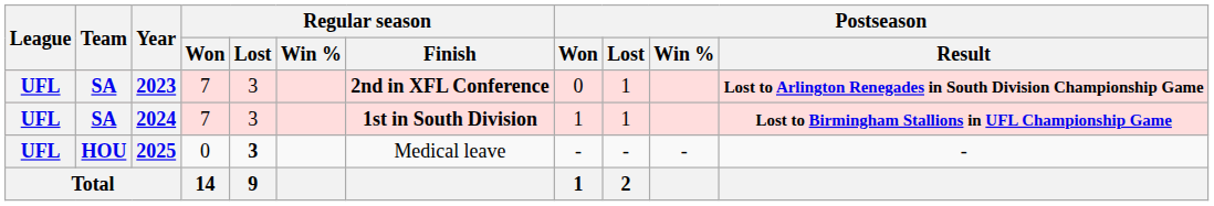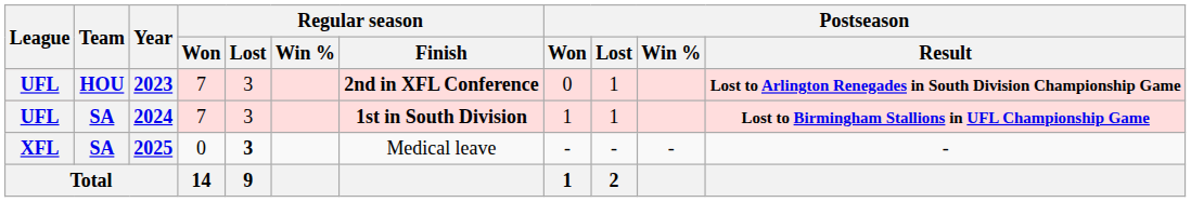 <table class="wikitable" style="font-size: 95%; text-align:center;">
 <tr>
 <th rowspan="2">League</th>
 <th rowspan="2">Team</th>
 <th rowspan="2">Year</th>
 <th colspan="4">Regular season</th>
 <th colspan="4">Postseason</th>
 </tr>
 <tr>
 <th>Won</th>
 <th>Lost</th>
 <th>Win %</th>
 <th>Finish</th>
 <th>Won</th>
 <th>Lost</th>
 <th>Win %</th>
 <th>Result</th>
 </tr>
 <tr ! style="background:#fdd;">
 <th><a href='#'>UFL</a></th>
-<th><a href='#'>SA</a></th>
+<th><a href='#'>HOU</a></th>
 <th><a href='#'>2023</a></th>
 <td>7</td>
 <td>3</td>
 <td></td>
 <td><strong>2nd in XFL Conference</strong></td>
 <td>0</td>
 <td>1</td>
 <td></td>
 <td><small><strong>Lost to <a href='#'>Arlington Renegades</a> in South Division Championship Game</strong></small></td>
 </tr>
 <tr ! style="background:#fdd;">
 <th><a href='#'>UFL</a></th>
 <th><a href='#'>SA</a></th>
 <th><a href='#'>2024</a></th>
 <td>7</td>
 <td>3</td>
 <td></td>
 <td><strong>1st in South Division</strong></td>
 <td>1</td>
 <td>1</td>
 <td></td>
 <td><small><strong>Lost to <a href='#'>Birmingham Stallions</a> in <a href='#'>UFL Championship Game</a></strong></small></td>
 </tr>
 <tr>
-<th><a href='#'>UFL</a></th>
-<th><a href='#'>HOU</a></th>
+<th><a href='#'>XFL</a></th>
+<th><a href='#'>SA</a></th>
 <th><a href='#'>2025</a></th>
 <td>0</td>
 <td><strong>3</strong></td>
 <td></td>
 <td>Medical leave</td>
 <td>-</td>
 <td>-</td>
 <td>-</td>
 <td>-</td>
 </tr>
 <tr>
 <th colspan="3">Total</th>
 <th>14</th>
 <th>9</th>
 <th></th>
 <th></th>
 <th>1</th>
 <th>2</th>
 <th></th>
 <th></th>
 </tr>
 </table>
